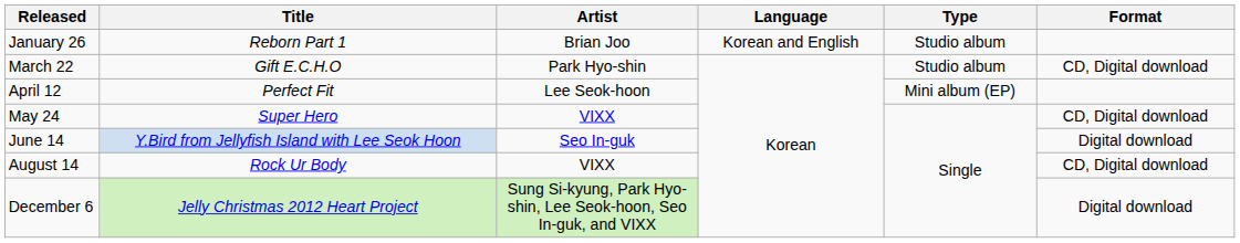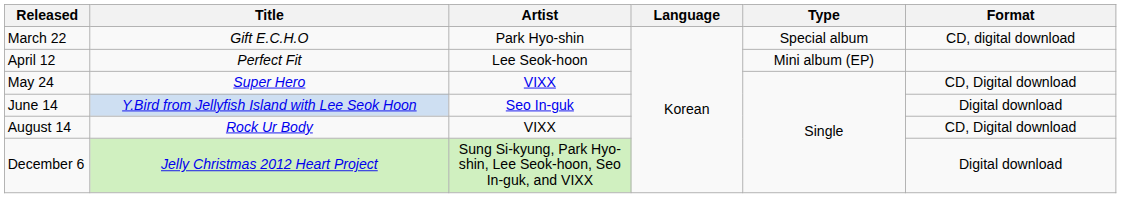 <table class="wikitable"  style="width:100%">
 <tr>
 <th width=90px>Released</th>
 <th width=400px>Title</th>
 <th width=200px>Artist</th>
 <th>Language</th>
 <th>Type</th>
 <th>Format</th>
 </tr>
 <tr>
-<td>January 26</td>
-<td align="center"><em>Reborn Part 1</em></td>
-<td align="center">Brian Joo</td>
-<td align="center">Korean and English</td>
-<td align="center">Studio album</td>
-<td></td>
-</tr>
-<tr>
 <td>March 22</td>
 <td align="center"><em>Gift E.C.H.O</em></td>
 <td align="center">Park Hyo-shin</td>
 <td align="center" rowspan="6">Korean</td>
-<td align="center">Studio album</td>
-<td align="center">CD, Digital download</td>
+<td align="center">Special album</td>
+<td align="center">CD, digital download</td>
 </tr>
 <tr>
 <td>April 12</td>
 <td align="center"><em>Perfect Fit</em></td>
 <td align="center">Lee Seok-hoon</td>
 <td align="center">Mini album (EP)</td>
 <td></td>
 </tr>
 <tr>
 <td>May 24</td>
 <td align="center"><em><a href='#'>Super Hero</a></em></td>
 <td align="center"><a href='#'>VIXX</a></td>
 <td align="center" rowspan="4">Single</td>
 <td align="center">CD, Digital download</td>
 </tr>
 <tr>
 <td>June 14</td>
 <td align="center" style="background:#CEDFF2;"><em><a href='#'>Y.Bird from Jellyfish Island with Lee Seok Hoon</a></em></td>
 <td align="center"><a href='#'>Seo In-guk</a></td>
 <td align="center">Digital download</td>
 </tr>
 <tr>
 <td>August 14</td>
 <td align="center"><em><a href='#'>Rock Ur Body</a></em></td>
 <td align="center">VIXX</td>
 <td align="center">CD, Digital download</td>
 </tr>
 <tr>
 <td>December 6</td>
 <td align="center" style="background:#D0F0C0;"><em><a href='#'>Jelly Christmas 2012 Heart Project</a></em></td>
 <td align="center" style="background:#D0F0C0;">Sung Si-kyung, Park Hyo-shin, Lee Seok-hoon, Seo In-guk, and VIXX</td>
 <td align="center">Digital download</td>
 </tr>
 </table>
